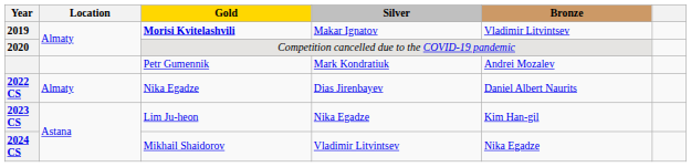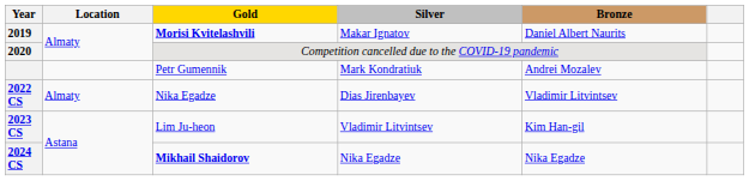 <table class="wikitable unsortable" style="text-align:left; width:80%">
 <tr>
 <th scope="col" style="text-align:center; width:5%">Year</th>
 <th scope="col" style="text-align:center; width:15%">Location</th>
 <th scope="col" style="text-align:center; width:25%; background:gold">Gold</th>
 <th scope="col" style="text-align:center; width:25%; background:silver">Silver</th>
 <th scope="col" style="text-align:center; width:25%; background:#c96">Bronze</th>
 <th scope="col" style="text-align:center; width:5%"></th>
 </tr>
 <tr>
 <th scope="row" style="text-align:left">2019</th>
 <td rowspan="2"><a href='#'>Almaty</a></td>
 <td><strong> <a href='#'>Morisi Kvitelashvili</a></strong></td>
 <td> <a href='#'>Makar Ignatov</a></td>
-<td> <a href='#'>Vladimir Litvintsev</a></td>
+<td> <a href='#'>Daniel Albert Naurits</a></td>
 <td></td>
 </tr>
 <tr>
 <th scope="row" style="text-align:left">2020</th>
 <td colspan="3" bgcolor="e5e4e2" align="center"><em>Competition cancelled due to the <a href='#'>COVID-19 pandemic</a></em></td>
 <td></td>
 </tr>
 <tr>
 <th scope="row" style="text-align:left"></th>
 <td></td>
 <td> <a href='#'>Petr Gumennik</a></td>
 <td> <a href='#'>Mark Kondratiuk</a></td>
 <td> <a href='#'>Andrei Mozalev</a></td>
 <td></td>
 </tr>
 <tr>
 <th scope="row" style="text-align:left"><a href='#'>2022 CS</a></th>
 <td><a href='#'>Almaty</a></td>
 <td> <a href='#'>Nika Egadze</a></td>
 <td> <a href='#'>Dias Jirenbayev</a></td>
-<td> <a href='#'>Daniel Albert Naurits</a></td>
+<td> <a href='#'>Vladimir Litvintsev</a></td>
 <td></td>
 </tr>
 <tr>
 <th scope="row" style="text-align:left"><a href='#'>2023 CS</a></th>
 <td rowspan="2"><a href='#'>Astana</a></td>
 <td> <a href='#'>Lim Ju-heon</a></td>
-<td> <a href='#'>Nika Egadze</a></td>
+<td> <a href='#'>Vladimir Litvintsev</a></td>
 <td> <a href='#'>Kim Han-gil</a></td>
 <td></td>
 </tr>
 <tr>
 <th scope="row" style="text-align:left"><a href='#'>2024 CS</a></th>
-<td> <a href='#'>Mikhail Shaidorov</a></td>
-<td> <a href='#'>Vladimir Litvintsev</a></td>
+<td><strong> <a href='#'>Mikhail Shaidorov</a></strong></td>
+<td> <a href='#'>Nika Egadze</a></td>
 <td> <a href='#'>Nika Egadze</a></td>
 <td></td>
 </tr>
 </table>
